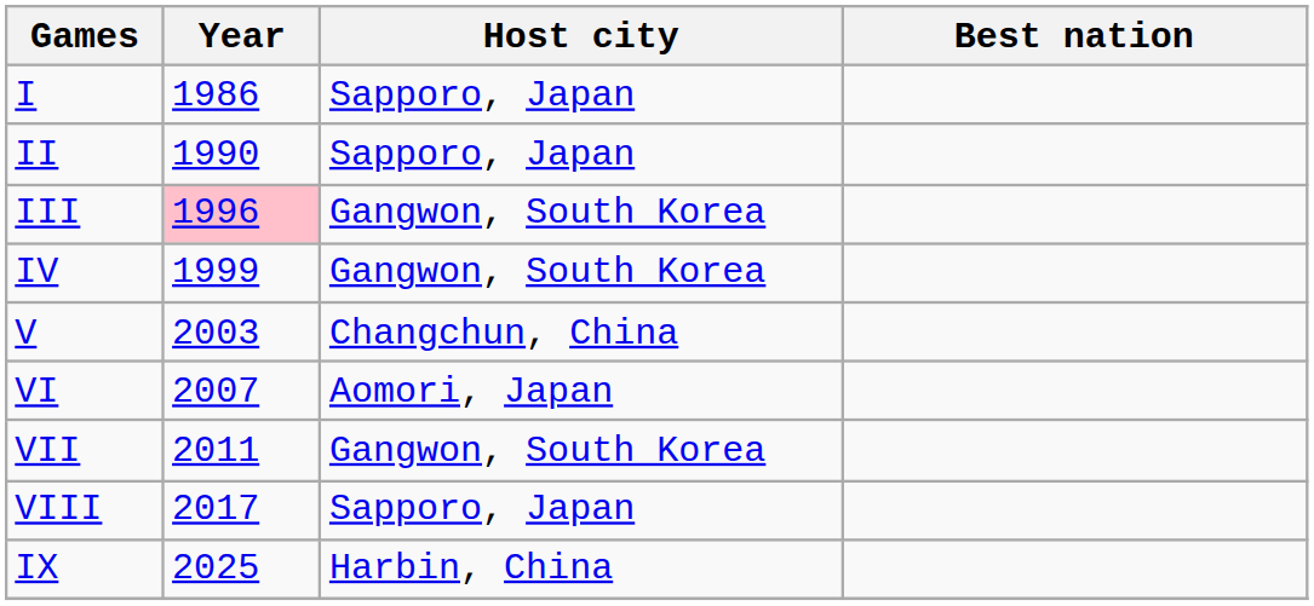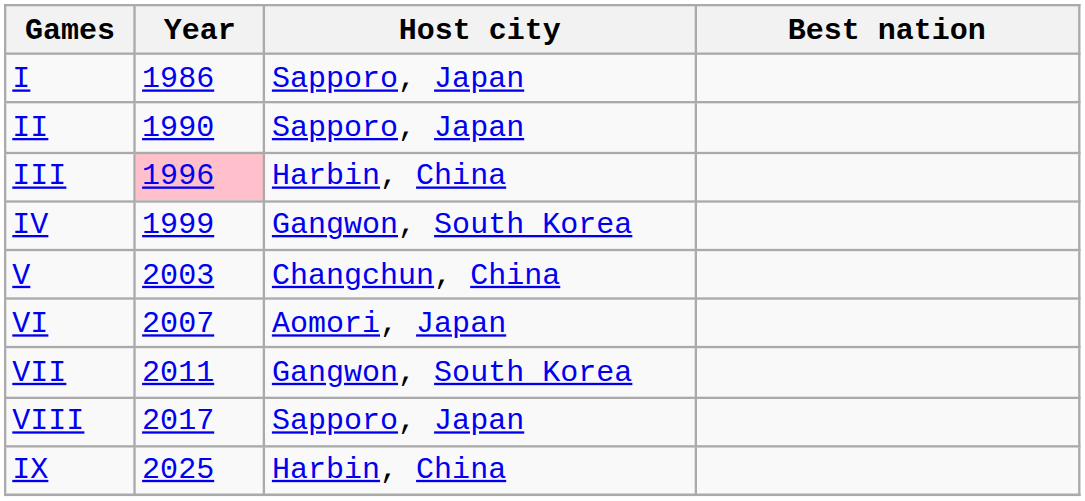 <table class=wikitable>
 <tr>
 <th width=50>Games</th>
 <th width=50>Year</th>
 <th width=180>Host city</th>
 <th width=160>Best nation</th>
 </tr>
 <tr>
 <td><a href='#'>I</a></td>
 <td><a href='#'>1986</a></td>
 <td><a href='#'>Sapporo</a>, <a href='#'>Japan</a></td>
 <td></td>
 </tr>
 <tr>
 <td><a href='#'>II</a></td>
 <td><a href='#'>1990</a></td>
 <td><a href='#'>Sapporo</a>, <a href='#'>Japan</a></td>
 <td></td>
 </tr>
 <tr>
 <td><a href='#'>III</a></td>
 <td style="background: pink;"><a href='#'>1996</a></td>
-<td><a href='#'>Gangwon</a>, <a href='#'>South Korea</a></td>
+<td><a href='#'>Harbin</a>, <a href='#'>China</a></td>
 <td></td>
 </tr>
 <tr>
 <td><a href='#'>IV</a></td>
 <td><a href='#'>1999</a></td>
 <td><a href='#'>Gangwon</a>, <a href='#'>South Korea</a></td>
 <td></td>
 </tr>
 <tr>
 <td><a href='#'>V</a></td>
 <td><a href='#'>2003</a></td>
 <td><a href='#'>Changchun</a>, <a href='#'>China</a></td>
 <td></td>
 </tr>
 <tr>
 <td><a href='#'>VI</a></td>
 <td><a href='#'>2007</a></td>
 <td><a href='#'>Aomori</a>, <a href='#'>Japan</a></td>
 <td></td>
 </tr>
 <tr>
 <td><a href='#'>VII</a></td>
 <td><a href='#'>2011</a></td>
 <td><a href='#'>Gangwon</a>, <a href='#'>South Korea</a></td>
 <td></td>
 </tr>
 <tr>
 <td><a href='#'>VIII</a></td>
 <td><a href='#'>2017</a></td>
 <td><a href='#'>Sapporo</a>, <a href='#'>Japan</a></td>
 <td></td>
 </tr>
 <tr>
 <td><a href='#'>IX</a></td>
 <td><a href='#'>2025</a></td>
 <td><a href='#'>Harbin</a>, <a href='#'>China</a></td>
 <td></td>
 </tr>
 <tr>
 </tr>
 </table>
